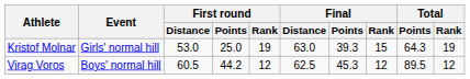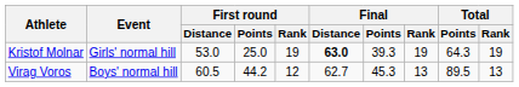 <table class="wikitable" style="font-size:90%">
 <tr>
 <th rowspan=2>Athlete</th>
 <th rowspan=2>Event</th>
 <th colspan=3>First round</th>
 <th colspan=3>Final</th>
 <th colspan=2>Total</th>
 </tr>
 <tr style="font-size:95%">
 <th>Distance</th>
 <th>Points</th>
 <th>Rank</th>
 <th>Distance</th>
 <th>Points</th>
 <th>Rank</th>
 <th>Points</th>
 <th>Rank</th>
 </tr>
 <tr align=center>
 <td align=left><a href='#'>Kristof Molnar</a></td>
 <td align=left><a href='#'>Girls' normal hill</a></td>
 <td>53.0</td>
 <td>25.0</td>
 <td>19</td>
-<td>63.0</td>
+<td><strong>63.0</strong></td>
 <td>39.3</td>
-<td>15</td>
+<td>19</td>
 <td>64.3</td>
 <td>19</td>
 </tr>
 <tr align=center>
 <td align=left><a href='#'>Virag Voros</a></td>
 <td align=left><a href='#'>Boys' normal hill</a></td>
 <td>60.5</td>
 <td>44.2</td>
 <td>12</td>
-<td>62.5</td>
+<td>62.7</td>
 <td>45.3</td>
-<td>12</td>
+<td>13</td>
 <td>89.5</td>
-<td>12</td>
+<td>13</td>
 </tr>
 </table>
